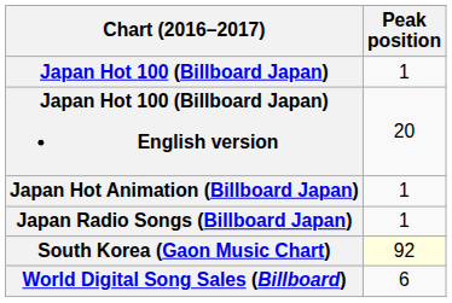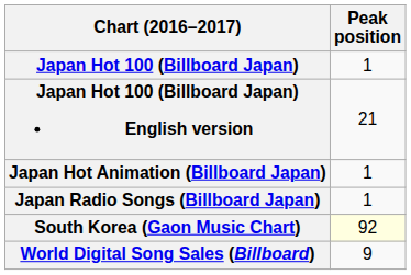 <table class="wikitable plainrowheaders">
 <tr>
 <th>Chart (2016–2017)</th>
 <th>Peak<br>position</th>
 </tr>
 <tr>
 <th scope="row"><a href='#'>Japan Hot 100</a> (<a href='#'>Billboard Japan</a>)</th>
 <td style="text-align:center;">1</td>
 </tr>
 <tr>
 <th scope="row">Japan Hot 100 (Billboard Japan)<br><ul><li>English version</li></ul></th>
-<td style="text-align:center;">20</td>
+<td style="text-align:center;">21</td>
 </tr>
 <tr>
 <th scope="row">Japan Hot Animation (<a href='#'>Billboard Japan</a>)</th>
 <td style="text-align:center;">1</td>
 </tr>
 <tr>
 <th scope="row">Japan Radio Songs (<a href='#'>Billboard Japan</a>)</th>
 <td style="text-align:center;">1</td>
 </tr>
 <tr>
 <th scope="row">South Korea (<a href='#'>Gaon Music Chart</a>)</th>
 <td style="background: lightyellow; text-align:center;">92</td>
 </tr>
 <tr>
 <th scope="row"><a href='#'>World Digital Song Sales</a> (<em><a href='#'>Billboard</a></em>)</th>
-<td style="text-align:center;">6</td>
+<td style="text-align:center;">9</td>
 </tr>
 </table>
